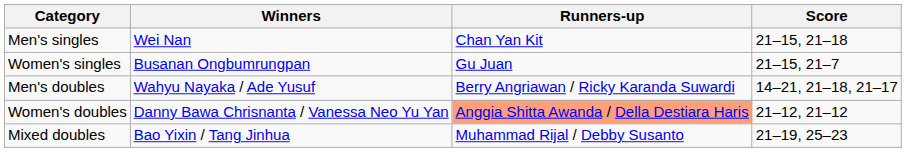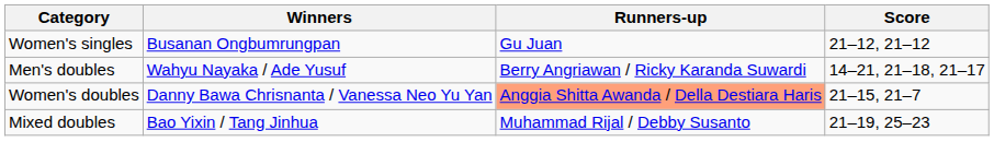 <table class=wikitable style="white-space:nowrap;">
 <tr>
 <th>Category</th>
 <th>Winners</th>
 <th>Runners-up</th>
 <th>Score</th>
 </tr>
 <tr>
-<td>Men's singles</td>
-<td> <a href='#'>Wei Nan</a></td>
-<td> <a href='#'>Chan Yan Kit</a></td>
-<td>21–15, 21–18</td>
-</tr>
-<tr>
 <td>Women's singles</td>
 <td> <a href='#'>Busanan Ongbumrungpan</a></td>
 <td> <a href='#'>Gu Juan</a></td>
-<td>21–15, 21–7</td>
+<td>21–12, 21–12</td>
 </tr>
 <tr>
 <td>Men's doubles</td>
 <td> <a href='#'>Wahyu Nayaka</a> / <a href='#'>Ade Yusuf</a></td>
 <td> <a href='#'>Berry Angriawan</a> / <a href='#'>Ricky Karanda Suwardi</a></td>
 <td>14–21, 21–18, 21–17</td>
 </tr>
 <tr>
 <td>Women's doubles</td>
 <td> <a href='#'>Danny Bawa Chrisnanta</a> / <a href='#'>Vanessa Neo Yu Yan</a></td>
 <td style="background: lightsalmon;"> <a href='#'>Anggia Shitta Awanda</a> / <a href='#'>Della Destiara Haris</a></td>
-<td>21–12, 21–12</td>
+<td>21–15, 21–7</td>
 </tr>
 <tr>
 <td>Mixed doubles</td>
 <td> <a href='#'>Bao Yixin</a> / <a href='#'>Tang Jinhua</a></td>
 <td> <a href='#'>Muhammad Rijal</a> / <a href='#'>Debby Susanto</a></td>
 <td>21–19, 25–23</td>
 </tr>
 </table>
